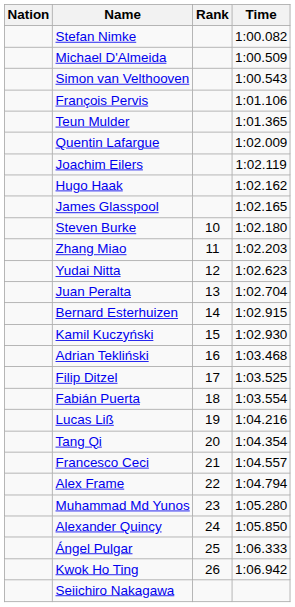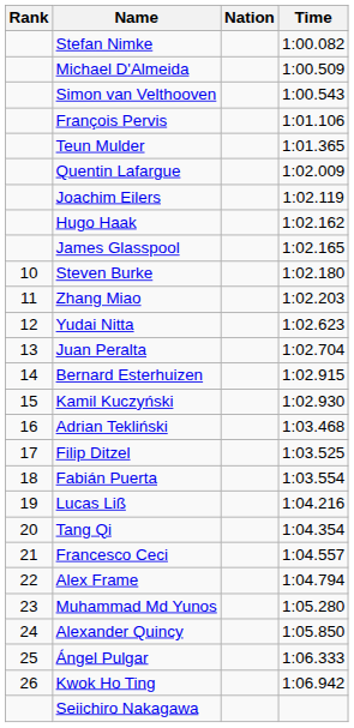 <table class="wikitable sortable" style="text-align:center">
 <tr>
+<th>Rank</th>
+<th>Name</th>
 <th>Nation</th>
-<th>Name</th>
-<th>Rank</th>
 <th>Time</th>
 </tr>
 <tr>
+<td></td>
+<td align=left><a href='#'>Stefan Nimke</a></td>
 <td align=left></td>
-<td align=left><a href='#'>Stefan Nimke</a></td>
-<td></td>
 <td>1:00.082</td>
 </tr>
 <tr>
+<td></td>
+<td align=left><a href='#'>Michael D'Almeida</a></td>
 <td align=left></td>
-<td align=left><a href='#'>Michael D'Almeida</a></td>
-<td></td>
 <td>1:00.509</td>
 </tr>
 <tr>
+<td></td>
+<td align=left><a href='#'>Simon van Velthooven</a></td>
 <td align=left></td>
-<td align=left><a href='#'>Simon van Velthooven</a></td>
-<td></td>
 <td>1:00.543</td>
 </tr>
 <tr>
+<td></td>
+<td align=left><a href='#'>François Pervis</a></td>
 <td align=left></td>
-<td align=left><a href='#'>François Pervis</a></td>
-<td></td>
 <td>1:01.106</td>
 </tr>
 <tr>
+<td></td>
+<td align=left><a href='#'>Teun Mulder</a></td>
 <td align=left></td>
-<td align=left><a href='#'>Teun Mulder</a></td>
-<td></td>
 <td>1:01.365</td>
 </tr>
 <tr>
+<td></td>
+<td align=left><a href='#'>Quentin Lafargue</a></td>
 <td align=left></td>
-<td align=left><a href='#'>Quentin Lafargue</a></td>
-<td></td>
 <td>1:02.009</td>
 </tr>
 <tr>
+<td></td>
+<td align=left><a href='#'>Joachim Eilers</a></td>
 <td align=left></td>
-<td align=left><a href='#'>Joachim Eilers</a></td>
-<td></td>
 <td>1:02.119</td>
 </tr>
 <tr>
+<td></td>
+<td align=left><a href='#'>Hugo Haak</a></td>
 <td align=left></td>
-<td align=left><a href='#'>Hugo Haak</a></td>
-<td></td>
 <td>1:02.162</td>
 </tr>
 <tr>
+<td></td>
+<td align=left><a href='#'>James Glasspool</a></td>
 <td align=left></td>
-<td align=left><a href='#'>James Glasspool</a></td>
-<td></td>
 <td>1:02.165</td>
 </tr>
 <tr>
+<td>10</td>
+<td align=left><a href='#'>Steven Burke</a></td>
 <td align=left></td>
-<td align=left><a href='#'>Steven Burke</a></td>
-<td>10</td>
 <td>1:02.180</td>
 </tr>
 <tr>
+<td>11</td>
+<td align=left><a href='#'>Zhang Miao</a></td>
 <td align=left></td>
-<td align=left><a href='#'>Zhang Miao</a></td>
-<td>11</td>
 <td>1:02.203</td>
 </tr>
 <tr>
+<td>12</td>
+<td align=left><a href='#'>Yudai Nitta</a></td>
 <td align=left></td>
-<td align=left><a href='#'>Yudai Nitta</a></td>
-<td>12</td>
 <td>1:02.623</td>
 </tr>
 <tr>
+<td>13</td>
+<td align=left><a href='#'>Juan Peralta</a></td>
 <td align=left></td>
-<td align=left><a href='#'>Juan Peralta</a></td>
-<td>13</td>
 <td>1:02.704</td>
 </tr>
 <tr>
+<td>14</td>
+<td align=left><a href='#'>Bernard Esterhuizen</a></td>
 <td align=left></td>
-<td align=left><a href='#'>Bernard Esterhuizen</a></td>
-<td>14</td>
 <td>1:02.915</td>
 </tr>
 <tr>
+<td>15</td>
+<td align=left><a href='#'>Kamil Kuczyński</a></td>
 <td align=left></td>
-<td align=left><a href='#'>Kamil Kuczyński</a></td>
-<td>15</td>
 <td>1:02.930</td>
 </tr>
 <tr>
+<td>16</td>
+<td align=left><a href='#'>Adrian Tekliński</a></td>
 <td align=left></td>
-<td align=left><a href='#'>Adrian Tekliński</a></td>
-<td>16</td>
 <td>1:03.468</td>
 </tr>
 <tr>
+<td>17</td>
+<td align=left><a href='#'>Filip Ditzel</a></td>
 <td align=left></td>
-<td align=left><a href='#'>Filip Ditzel</a></td>
-<td>17</td>
 <td>1:03.525</td>
 </tr>
 <tr>
+<td>18</td>
+<td align=left><a href='#'>Fabián Puerta</a></td>
 <td align=left></td>
-<td align=left><a href='#'>Fabián Puerta</a></td>
-<td>18</td>
 <td>1:03.554</td>
 </tr>
 <tr>
+<td>19</td>
+<td align=left><a href='#'>Lucas Liß</a></td>
 <td align=left></td>
-<td align=left><a href='#'>Lucas Liß</a></td>
-<td>19</td>
 <td>1:04.216</td>
 </tr>
 <tr>
+<td>20</td>
+<td align=left><a href='#'>Tang Qi</a></td>
 <td align=left></td>
-<td align=left><a href='#'>Tang Qi</a></td>
-<td>20</td>
 <td>1:04.354</td>
 </tr>
 <tr>
+<td>21</td>
+<td align=left><a href='#'>Francesco Ceci</a></td>
 <td align=left></td>
-<td align=left><a href='#'>Francesco Ceci</a></td>
-<td>21</td>
 <td>1:04.557</td>
 </tr>
 <tr>
+<td>22</td>
+<td align=left><a href='#'>Alex Frame</a></td>
 <td align=left></td>
-<td align=left><a href='#'>Alex Frame</a></td>
-<td>22</td>
 <td>1:04.794</td>
 </tr>
 <tr>
+<td>23</td>
+<td align=left><a href='#'>Muhammad Md Yunos</a></td>
 <td align=left></td>
-<td align=left><a href='#'>Muhammad Md Yunos</a></td>
-<td>23</td>
 <td>1:05.280</td>
 </tr>
 <tr>
+<td>24</td>
+<td align=left><a href='#'>Alexander Quincy</a></td>
 <td align=left></td>
-<td align=left><a href='#'>Alexander Quincy</a></td>
-<td>24</td>
 <td>1:05.850</td>
 </tr>
 <tr>
+<td>25</td>
+<td align=left><a href='#'>Ángel Pulgar</a></td>
 <td align=left></td>
-<td align=left><a href='#'>Ángel Pulgar</a></td>
-<td>25</td>
 <td>1:06.333</td>
 </tr>
 <tr>
+<td>26</td>
+<td align=left><a href='#'>Kwok Ho Ting</a></td>
 <td align=left></td>
-<td align=left><a href='#'>Kwok Ho Ting</a></td>
-<td>26</td>
 <td>1:06.942</td>
 </tr>
 <tr>
+<td></td>
+<td align=left><a href='#'>Seiichiro Nakagawa</a></td>
 <td align=left></td>
-<td align=left><a href='#'>Seiichiro Nakagawa</a></td>
-<td></td>
 <td></td>
 </tr>
 </table>
